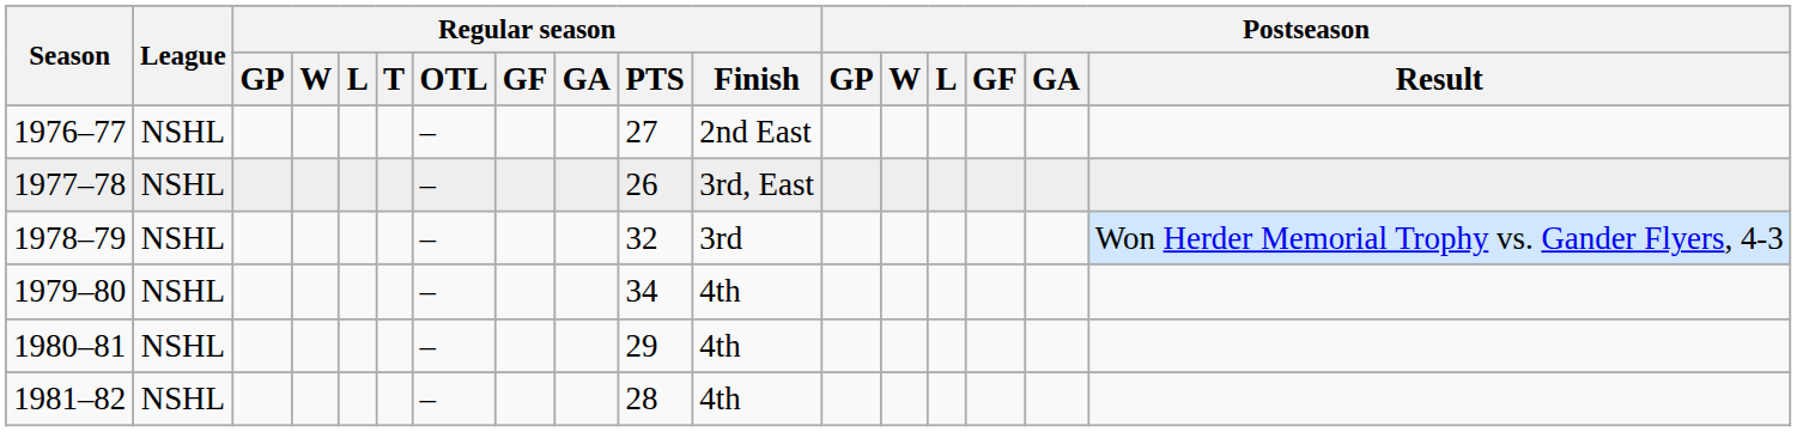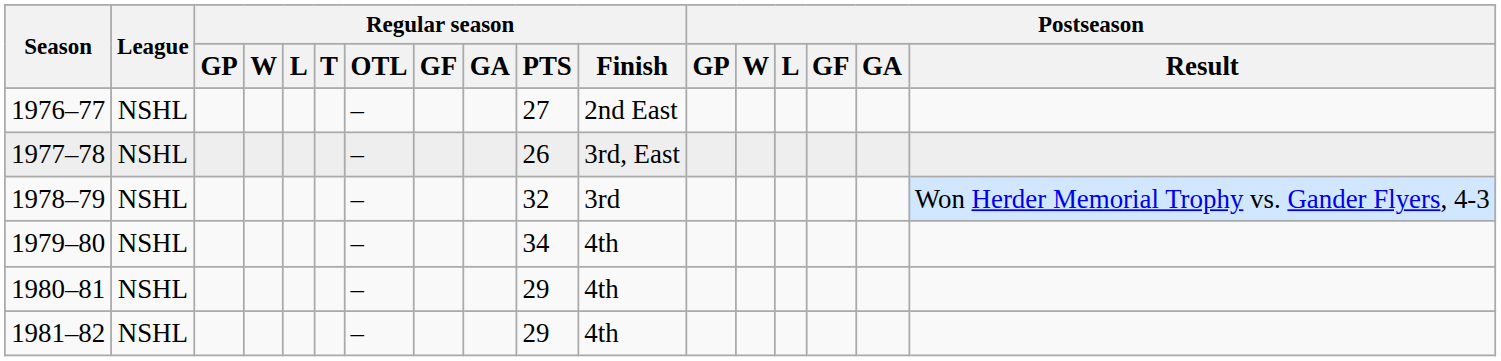 <table class="wikitable plainrowheaders"  style="text-align: background:#dddddd; center; font-size: 95%">
 <tr align="center" style="font-size: small; font-weight:bold; padding:5px;">
 <th rowspan="2" scope="col">Season</th>
 <th rowspan="2" scope="col">League</th>
 <th colspan="9">Regular season</th>
 <th colspan="9">Postseason</th>
 </tr>
 <tr style="text-align: center">
 <th scope="col">GP</th>
 <th scope="col">W</th>
 <th scope="col">L</th>
 <th scope="col">T</th>
 <th scope="col">OTL</th>
 <th scope="col">GF</th>
 <th scope="col">GA</th>
 <th scope="col">PTS</th>
 <th scope="col">Finish</th>
 <th scope="col">GP</th>
 <th scope="col">W</th>
 <th scope="col">L</th>
 <th scope="col">GF</th>
 <th scope="col">GA</th>
 <th scope="col">Result</th>
 </tr>
 <tr>
 <td>1976–77</td>
 <td>NSHL</td>
 <td></td>
 <td></td>
 <td></td>
 <td></td>
 <td>–</td>
 <td></td>
 <td></td>
 <td>27</td>
 <td>2nd East</td>
 <td></td>
 <td></td>
 <td></td>
 <td></td>
 <td></td>
 <td></td>
 </tr>
 <tr style="background:#eee;">
 <td>1977–78</td>
 <td>NSHL</td>
 <td></td>
 <td></td>
 <td></td>
 <td></td>
 <td>–</td>
 <td></td>
 <td></td>
 <td>26</td>
 <td>3rd, East</td>
 <td></td>
 <td></td>
 <td></td>
 <td></td>
 <td></td>
 <td></td>
 </tr>
 <tr>
 <td>1978–79</td>
 <td>NSHL</td>
 <td></td>
 <td></td>
 <td></td>
 <td></td>
 <td>–</td>
 <td></td>
 <td></td>
 <td>32</td>
 <td>3rd</td>
 <td></td>
 <td></td>
 <td></td>
 <td></td>
 <td></td>
 <td style="background: #D0E7FF;">Won <a href='#'>Herder Memorial Trophy</a> vs. <a href='#'>Gander Flyers</a>, 4-3</td>
 </tr>
 <tr>
 <td>1979–80</td>
 <td>NSHL</td>
 <td></td>
 <td></td>
 <td></td>
 <td></td>
 <td>–</td>
 <td></td>
 <td></td>
 <td>34</td>
 <td>4th</td>
 <td></td>
 <td></td>
 <td></td>
 <td></td>
 <td></td>
 <td></td>
 </tr>
 <tr>
 <td>1980–81</td>
 <td>NSHL</td>
 <td></td>
 <td></td>
 <td></td>
 <td></td>
 <td>–</td>
 <td></td>
 <td></td>
 <td>29</td>
 <td>4th</td>
 <td></td>
 <td></td>
 <td></td>
 <td></td>
 <td></td>
 <td></td>
 </tr>
 <tr>
 <td>1981–82</td>
 <td>NSHL</td>
 <td></td>
 <td></td>
 <td></td>
 <td></td>
 <td>–</td>
 <td></td>
 <td></td>
-<td>28</td>
+<td>29</td>
 <td>4th</td>
 <td></td>
 <td></td>
 <td></td>
 <td></td>
 <td></td>
 <td></td>
 </tr>
 </table>
